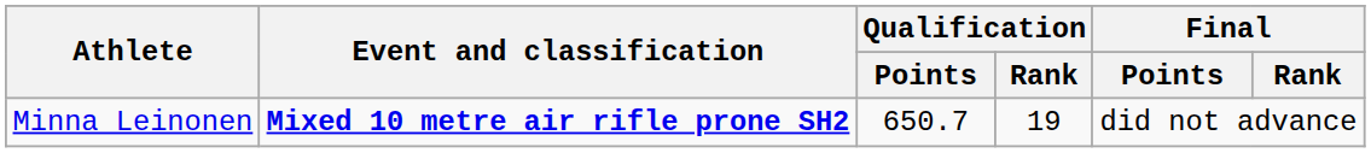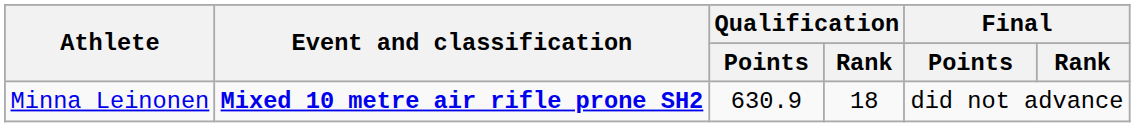 <table class="wikitable">
 <tr>
 <th rowspan="2">Athlete</th>
 <th rowspan="2">Event and classification</th>
 <th colspan=2>Qualification</th>
 <th colspan=2>Final</th>
 </tr>
 <tr>
 <th>Points</th>
 <th>Rank</th>
 <th>Points</th>
 <th>Rank</th>
 </tr>
 <tr align=center>
 <td align=left><a href='#'>Minna Leinonen</a></td>
 <td align=left><strong><a href='#'>Mixed 10 metre air rifle prone SH2</a></strong></td>
-<td>650.7</td>
-<td>19</td>
+<td>630.9</td>
+<td>18</td>
 <td colspan=2>did not advance</td>
 </tr>
 </table>
